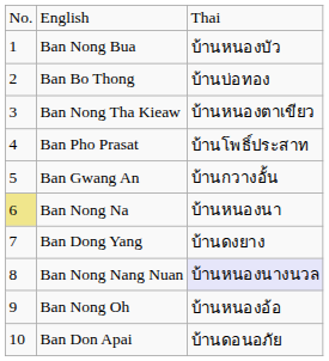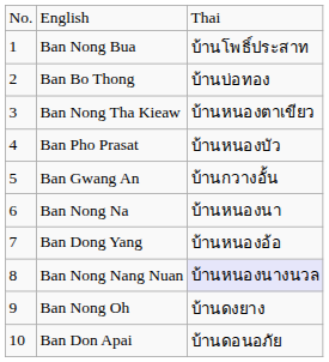 <table class="wikitable">
 <tr>
 <td>No.</td>
 <td>English</td>
 <td>Thai</td>
 </tr>
 <tr>
 <td>1</td>
 <td>Ban Nong Bua</td>
-<td>บ้านหนองบัว</td>
+<td>บ้านโพธิ์ประสาท</td>
 </tr>
 <tr>
 <td>2</td>
 <td>Ban Bo Thong</td>
 <td>บ้านบ่อทอง</td>
 </tr>
 <tr>
 <td>3</td>
 <td>Ban Nong Tha Kieaw</td>
 <td>บ้านหนองตาเขียว</td>
 </tr>
 <tr>
 <td>4</td>
 <td>Ban Pho Prasat</td>
-<td>บ้านโพธิ์ประสาท</td>
+<td>บ้านหนองบัว</td>
 </tr>
 <tr>
 <td>5</td>
 <td>Ban Gwang An</td>
 <td>บ้านกวางอั้น</td>
 </tr>
 <tr>
-<td style="background: khaki;">6</td>
+<td>6</td>
 <td>Ban Nong Na</td>
 <td>บ้านหนองนา</td>
 </tr>
 <tr>
 <td>7</td>
 <td>Ban Dong Yang</td>
-<td>บ้านดงยาง</td>
+<td>บ้านหนองอ้อ</td>
 </tr>
 <tr>
 <td>8</td>
 <td>Ban Nong Nang Nuan</td>
 <td style="background: lavender;">บ้านหนองนางนวล</td>
 </tr>
 <tr>
 <td>9</td>
 <td>Ban Nong Oh</td>
-<td>บ้านหนองอ้อ</td>
+<td>บ้านดงยาง</td>
 </tr>
 <tr>
 <td>10</td>
 <td>Ban Don Apai</td>
 <td>บ้านดอนอภัย</td>
 </tr>
 </table>
